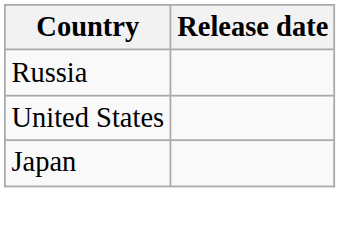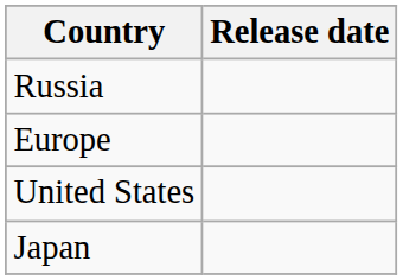 <table class="wikitable">
 <tr>
 <th>Country</th>
 <th>Release date</th>
 </tr>
 <tr>
 <td>Russia</td>
+<td></td>
+</tr>
+<tr>
+<td>Europe</td>
 <td></td>
 </tr>
 <tr>
 <td>United States</td>
 <td></td>
 </tr>
 <tr>
 <td>Japan</td>
 <td></td>
 </tr>
 </table>
